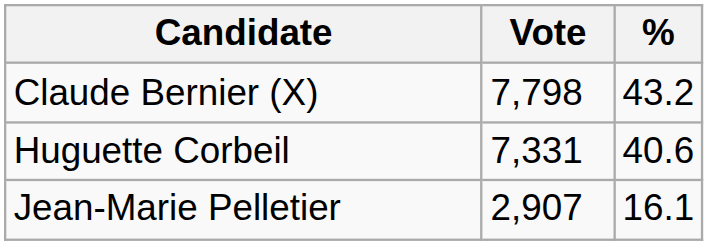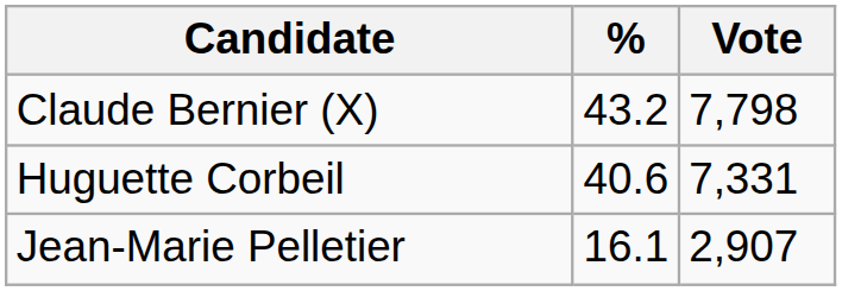 <table class="wikitable">
 <tr>
 <th bgcolor="#DDDDFF" width="200px">Candidate</th>
+<th bgcolor="#DDDDFF" width="30px">%</th>
 <th bgcolor="#DDDDFF" width="50px">Vote</th>
-<th bgcolor="#DDDDFF" width="30px">%</th>
 </tr>
 <tr>
 <td>Claude Bernier (X)</td>
+<td>43.2</td>
 <td>7,798</td>
-<td>43.2</td>
 </tr>
 <tr>
 <td>Huguette Corbeil</td>
+<td>40.6</td>
 <td>7,331</td>
-<td>40.6</td>
 </tr>
 <tr>
 <td>Jean-Marie Pelletier</td>
+<td>16.1</td>
 <td>2,907</td>
-<td>16.1</td>
 </tr>
 </table>
